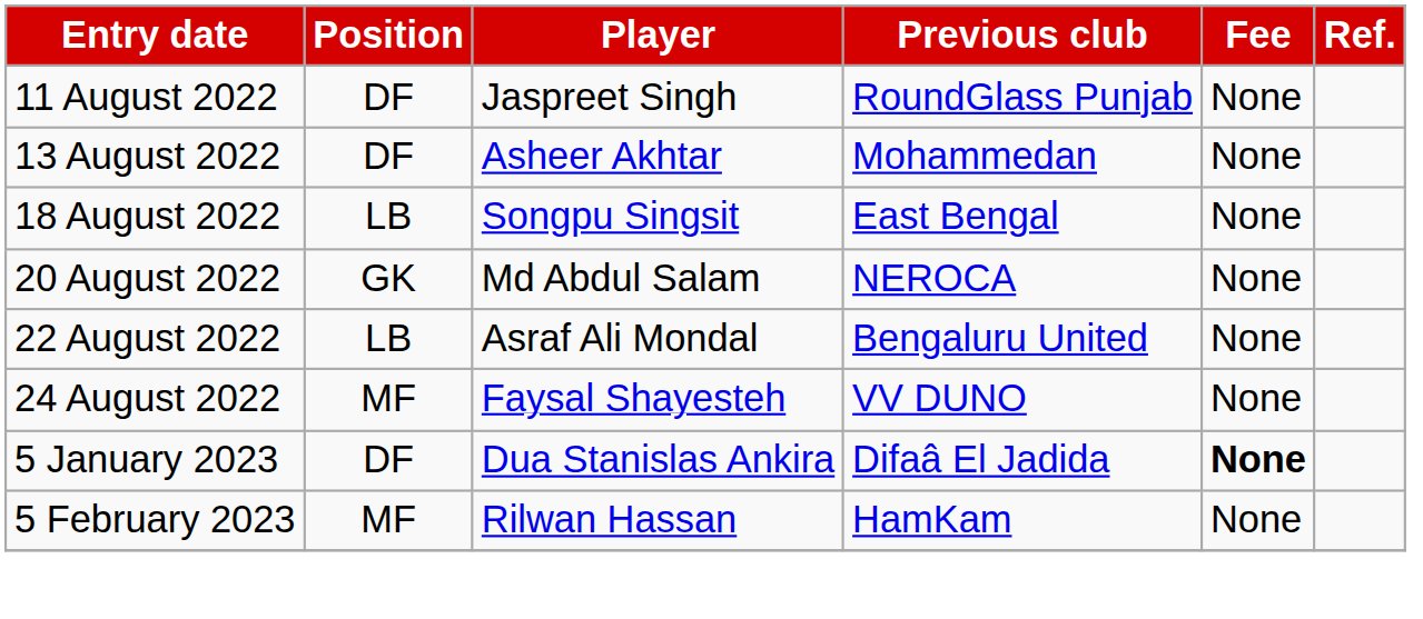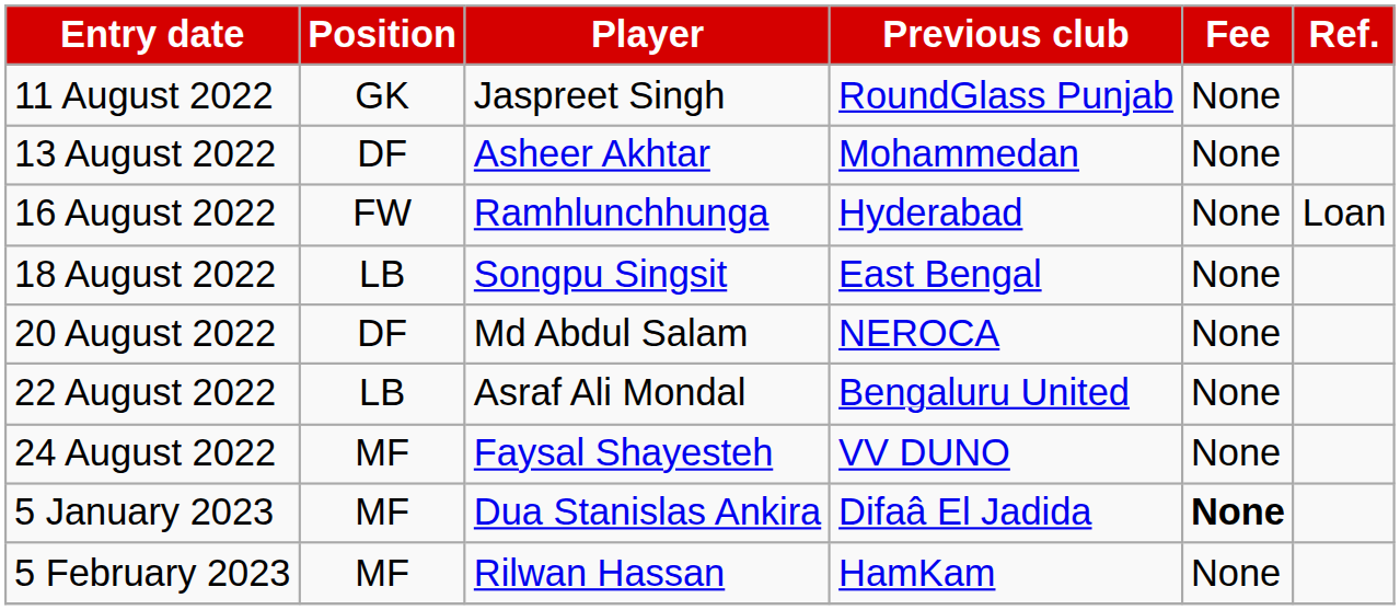 <table class="wikitable sortable">
 <tr>
 <th style="background:#d50000; color:white;"><strong>Entry date</strong></th>
 <th style="background:#d50000; color:white;"><strong>Position</strong></th>
 <th style="background:#d50000; color:white;"><strong>Player</strong></th>
 <th style="background:#d50000; color:white;"><strong>Previous club</strong></th>
 <th style="background:#d50000; color:white;"><strong>Fee</strong></th>
 <th style="background:#d50000; color:white;"><strong>Ref.</strong></th>
 </tr>
 <tr>
 <td>11 August 2022</td>
-<td style="text-align:center;">DF</td>
+<td style="text-align:center;">GK</td>
 <td style="text-align:left;">Jaspreet Singh</td>
 <td style="text-align:left;"> <a href='#'>RoundGlass Punjab</a></td>
 <td>None</td>
 <td></td>
 </tr>
 <tr>
 <td>13 August 2022</td>
 <td style="text-align:center;">DF</td>
 <td style="text-align:left;"><a href='#'>Asheer Akhtar</a></td>
 <td style="text-align:left;"> <a href='#'>Mohammedan</a></td>
 <td>None</td>
 <td></td>
 </tr>
 <tr>
+<td>16 August 2022</td>
+<td style="text-align:center;">FW</td>
+<td style="text-align:left;"><a href='#'>Ramhlunchhunga</a></td>
+<td style="text-align:left;"> <a href='#'>Hyderabad</a></td>
+<td>None</td>
+<td>Loan</td>
+</tr>
+<tr>
 <td>18 August 2022</td>
 <td style="text-align:center;">LB</td>
 <td style="text-align:left;"><a href='#'>Songpu Singsit</a></td>
 <td style="text-align:left;"> <a href='#'>East Bengal</a></td>
 <td>None</td>
 <td></td>
 </tr>
 <tr>
 <td>20 August 2022</td>
-<td style="text-align:center;">GK</td>
+<td style="text-align:center;">DF</td>
 <td style="text-align:left;">Md Abdul Salam</td>
 <td style="text-align:left;"> <a href='#'>NEROCA</a></td>
 <td>None</td>
 <td></td>
 </tr>
 <tr>
 <td>22 August 2022</td>
 <td style="text-align:center;">LB</td>
 <td style="text-align:left;">Asraf Ali Mondal</td>
 <td style="text-align:left;"> <a href='#'>Bengaluru United</a></td>
 <td>None</td>
 <td></td>
 </tr>
 <tr>
 <td>24 August 2022</td>
 <td style="text-align:center;">MF</td>
 <td style="text-align:left;"> <a href='#'>Faysal Shayesteh</a></td>
 <td style="text-align:left;"> <a href='#'>VV DUNO</a></td>
 <td>None</td>
 <td></td>
 </tr>
 <tr>
 <td>5 January 2023</td>
-<td style="text-align:center;">DF</td>
+<td style="text-align:center;">MF</td>
 <td style="text-align:left;"> <a href='#'>Dua Stanislas Ankira</a></td>
 <td style="text-align:left;"> <a href='#'>Difaâ El Jadida</a></td>
 <td><strong>None</strong></td>
 <td></td>
 </tr>
 <tr>
 <td>5 February 2023</td>
 <td style="text-align:center;">MF</td>
 <td style="text-align:left;"> <a href='#'>Rilwan Hassan</a></td>
 <td style="text-align:left;"> <a href='#'>HamKam</a></td>
 <td>None</td>
 <td></td>
 </tr>
 <tr>
 </tr>
 </table>
